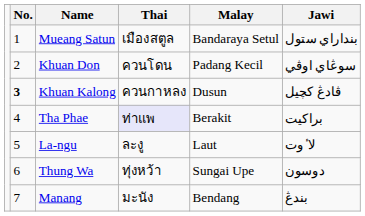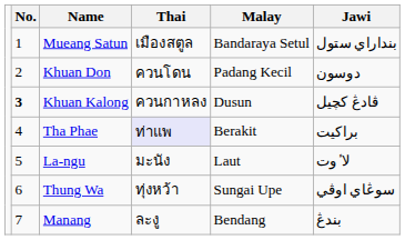 <table class="wikitable">
 <tr>
 <td rowspan="12"></td>
 <th>No.</th>
 <th>Name</th>
 <th>Thai</th>
 <th>Malay</th>
 <th>Jawi</th>
 </tr>
 <tr>
 <td>1</td>
 <td><a href='#'>Mueang Satun</a></td>
 <td>เมืองสตูล</td>
 <td>Bandaraya Setul</td>
 <td>بنداراي ستول</td>
 </tr>
 <tr>
 <td>2</td>
 <td><a href='#'>Khuan Don</a></td>
 <td>ควนโดน</td>
 <td>Padang Kecil</td>
-<td>سوڠاي اوڤي</td>
+<td>دوسون</td>
 </tr>
 <tr>
 <td><strong>3</strong></td>
 <td><a href='#'>Khuan Kalong</a></td>
 <td>ควนกาหลง</td>
 <td>Dusun</td>
 <td>ڤادڠ كچيل</td>
 </tr>
 <tr>
 <td>4</td>
 <td><a href='#'>Tha Phae</a></td>
 <td style="background: lavender;">ท่าแพ</td>
 <td>Berakit</td>
 <td>براكيت</td>
 </tr>
 <tr>
 <td>5</td>
 <td><a href='#'>La-ngu</a></td>
-<td>ละงู</td>
+<td>มะนัง</td>
 <td>Laut</td>
 <td>لا ٔوت</td>
 </tr>
 <tr>
 <td>6</td>
 <td><a href='#'>Thung Wa</a></td>
 <td>ทุ่งหว้า</td>
 <td>Sungai Upe</td>
-<td>دوسون</td>
+<td>سوڠاي اوڤي</td>
 </tr>
 <tr>
 <td>7</td>
 <td><a href='#'>Manang</a></td>
-<td>มะนัง</td>
+<td>ละงู</td>
 <td>Bendang</td>
 <td>بندڠ</td>
 </tr>
 </table>
